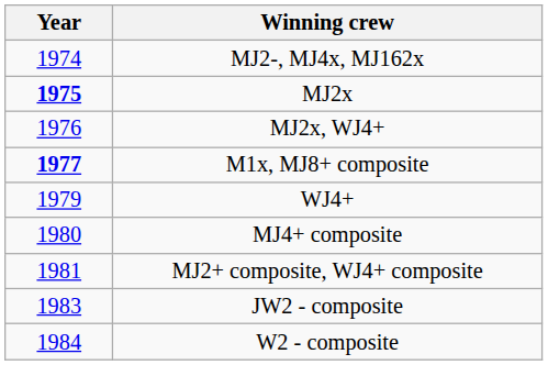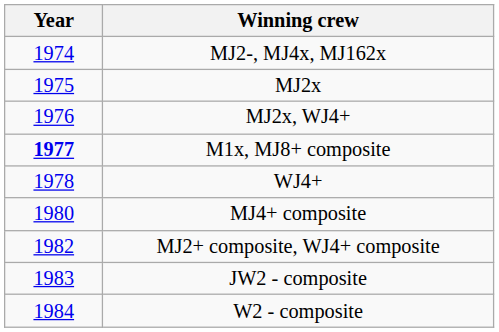 <table class="wikitable" style="text-align:center">
 <tr>
 <th width="70">Year</th>
 <th width="300">Winning crew</th>
 </tr>
 <tr>
 <td><a href='#'>1974</a></td>
 <td>MJ2-, MJ4x, MJ162x</td>
 </tr>
 <tr>
-<td><strong><a href='#'>1975</a></strong></td>
+<td><a href='#'>1975</a></td>
 <td>MJ2x</td>
 </tr>
 <tr>
 <td><a href='#'>1976</a></td>
 <td>MJ2x, WJ4+</td>
 </tr>
 <tr>
 <td><strong><a href='#'>1977</a></strong></td>
 <td>M1x, MJ8+ composite</td>
 </tr>
 <tr>
-<td><a href='#'>1979</a></td>
+<td><a href='#'>1978</a></td>
 <td>WJ4+</td>
 </tr>
 <tr>
 <td><a href='#'>1980</a></td>
 <td>MJ4+ composite</td>
 </tr>
 <tr>
-<td><a href='#'>1981</a></td>
+<td><a href='#'>1982</a></td>
 <td>MJ2+ composite, WJ4+ composite</td>
 </tr>
 <tr>
 <td><a href='#'>1983</a></td>
 <td>JW2 - composite</td>
 </tr>
 <tr>
 <td><a href='#'>1984</a></td>
 <td>W2 - composite</td>
 </tr>
 </table>
